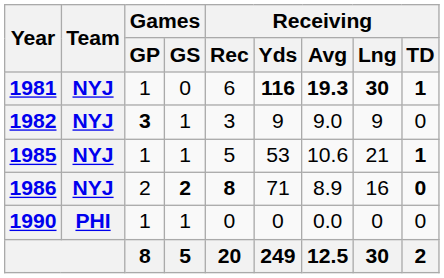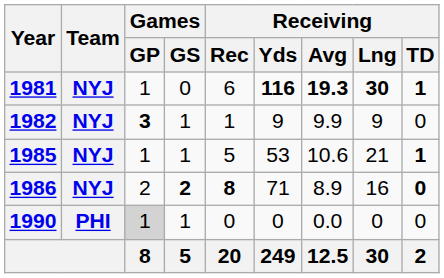 <table class="wikitable" style="text-align:center">
 <tr>
 <th rowspan="2">Year</th>
 <th rowspan="2">Team</th>
 <th colspan="2">Games</th>
 <th colspan="5">Receiving</th>
 </tr>
 <tr>
 <th>GP</th>
 <th>GS</th>
 <th>Rec</th>
 <th>Yds</th>
 <th>Avg</th>
 <th>Lng</th>
 <th>TD</th>
 </tr>
 <tr>
 <th><a href='#'>1981</a></th>
 <th><a href='#'>NYJ</a></th>
 <td>1</td>
 <td>0</td>
 <td>6</td>
 <td><strong>116</strong></td>
 <td><strong>19.3</strong></td>
 <td><strong>30</strong></td>
 <td><strong>1</strong></td>
 </tr>
 <tr>
 <th><a href='#'>1982</a></th>
 <th><a href='#'>NYJ</a></th>
 <td><strong>3</strong></td>
 <td>1</td>
-<td>3</td>
+<td>1</td>
 <td>9</td>
-<td>9.0</td>
+<td>9.9</td>
 <td>9</td>
 <td>0</td>
 </tr>
 <tr>
 <th><a href='#'>1985</a></th>
 <th><a href='#'>NYJ</a></th>
 <td>1</td>
 <td>1</td>
 <td>5</td>
 <td>53</td>
 <td>10.6</td>
 <td>21</td>
 <td><strong>1</strong></td>
 </tr>
 <tr>
 <th><a href='#'>1986</a></th>
 <th><a href='#'>NYJ</a></th>
 <td>2</td>
 <td><strong>2</strong></td>
 <td><strong>8</strong></td>
 <td>71</td>
 <td>8.9</td>
 <td>16</td>
 <td><strong>0</strong></td>
 </tr>
 <tr>
 <th><a href='#'>1990</a></th>
 <th><a href='#'>PHI</a></th>
-<td>1</td>
+<td style="background: lightgrey;">1</td>
 <td>1</td>
 <td>0</td>
 <td>0</td>
 <td>0.0</td>
 <td>0</td>
 <td>0</td>
 </tr>
 <tr>
 <th colspan="2"></th>
 <th>8</th>
 <th>5</th>
 <th>20</th>
 <th>249</th>
 <th>12.5</th>
 <th>30</th>
 <th>2</th>
 </tr>
 </table>
